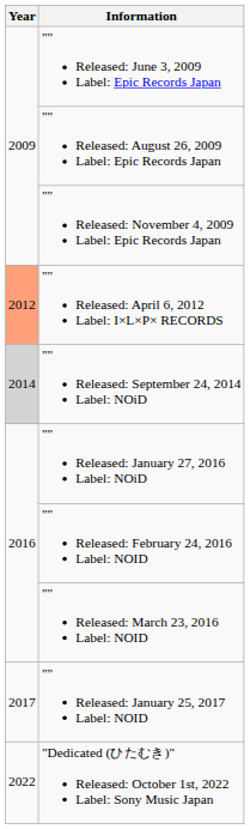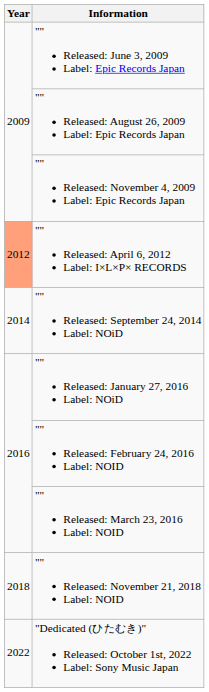 <table class="wikitable">
 <tr>
 <th>Year</th>
 <th>Information</th>
 </tr>
 <tr>
 <td rowspan="3">2009</td>
 <td>""<br><ul><li>Released: June 3, 2009</li><li>Label: <a href='#'>Epic Records Japan</a></li></ul></td>
 </tr>
 <tr>
 <td>""<br><ul><li>Released: August 26, 2009</li><li>Label: Epic Records Japan</li></ul></td>
 </tr>
 <tr>
 <td>""<br><ul><li>Released: November 4, 2009</li><li>Label: Epic Records Japan</li></ul></td>
 </tr>
 <tr>
 <td style="background: lightsalmon;">2012</td>
 <td>""<br><ul><li>Released: April 6, 2012</li><li>Label: I×L×P× RECORDS</li></ul></td>
 </tr>
 <tr>
-<td style="background: lightgrey;">2014</td>
+<td>2014</td>
 <td>""<br><ul><li>Released: September 24, 2014</li><li>Label: NOiD</li></ul></td>
 </tr>
 <tr>
 <td rowspan="3">2016</td>
 <td>""<br><ul><li>Released: January 27, 2016</li><li>Label: NOiD</li></ul></td>
 </tr>
 <tr>
 <td>""<br><ul><li>Released: February 24, 2016</li><li>Label: NOID</li></ul></td>
 </tr>
 <tr>
 <td>""<br><ul><li>Released: March 23, 2016</li><li>Label: NOID</li></ul></td>
 </tr>
 <tr>
-<td>2017</td>
-<td>""<br><ul><li>Released: January 25, 2017</li><li>Label: NOID</li></ul></td>
+<td>2018</td>
+<td>""<br><ul><li>Released: November 21, 2018</li><li>Label: NOID</li></ul></td>
 </tr>
 <tr>
 <td>2022</td>
 <td>"Dedicated (ひたむき)"<br><ul><li>Released: October 1st, 2022</li><li>Label: Sony Music Japan</li></ul></td>
 </tr>
 </table>
